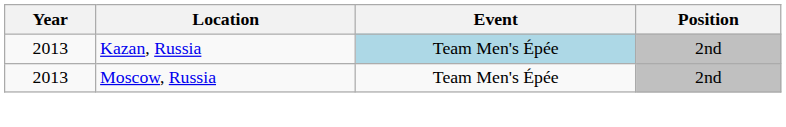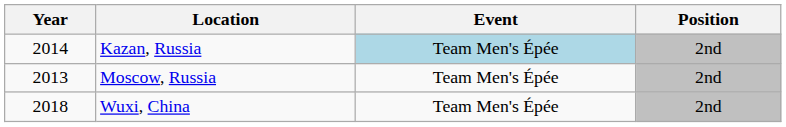 <table class="wikitable" width="50%" style="font-size:90%; text-align:center;">
 <tr>
 <th>Year</th>
 <th>Location</th>
 <th>Event</th>
 <th>Position</th>
 </tr>
 <tr>
-<td>2013</td>
+<td>2014</td>
 <td rowspan="1" align="left"> <a href='#'>Kazan</a>, <a href='#'>Russia</a></td>
 <td style="background: lightblue;">Team Men's Épée</td>
 <td bgcolor="silver">2nd</td>
 </tr>
 <tr>
 <td>2013</td>
 <td rowspan="1" align="left"> <a href='#'>Moscow</a>, <a href='#'>Russia</a></td>
 <td>Team Men's Épée</td>
 <td bgcolor="silver">2nd</td>
 </tr>
+<tr>
+<td>2018</td>
+<td rowspan="1" align="left"> <a href='#'>Wuxi</a>, <a href='#'>China</a></td>
+<td>Team Men's Épée</td>
+<td bgcolor="silver">2nd</td>
+</tr>
 </table>
